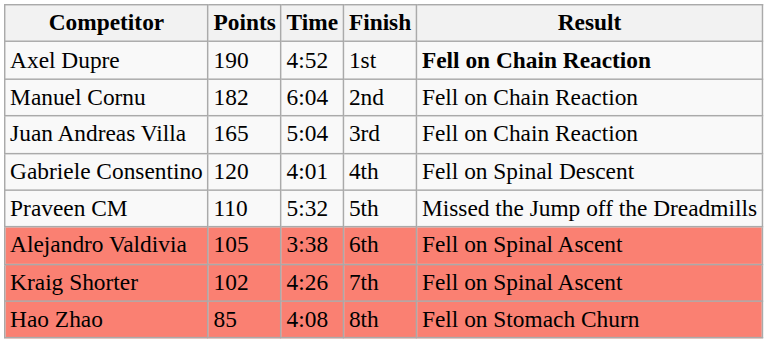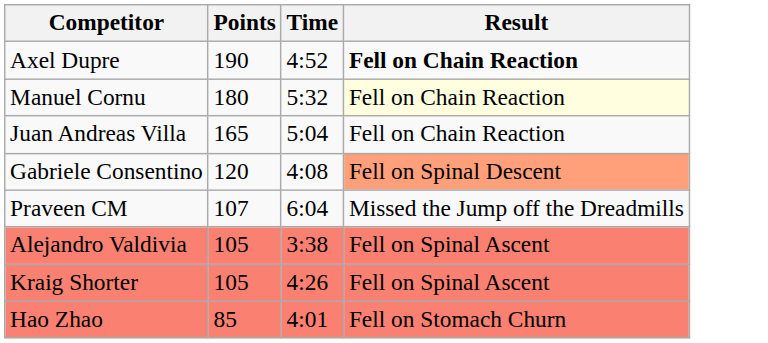 <table class="wikitable sortable">
 <tr>
 <th>Competitor</th>
 <th>Points</th>
 <th>Time</th>
-<th>Finish</th>
 <th>Result</th>
 </tr>
 <tr>
 <td> Axel Dupre</td>
 <td>190</td>
 <td>4:52</td>
-<td>1st</td>
 <td><strong>Fell on Chain Reaction</strong></td>
 </tr>
 <tr>
 <td> Manuel Cornu</td>
-<td>182</td>
-<td>6:04</td>
-<td>2nd</td>
-<td>Fell on Chain Reaction</td>
+<td>180</td>
+<td>5:32</td>
+<td style="background: lightyellow;">Fell on Chain Reaction</td>
 </tr>
 <tr>
 <td> Juan Andreas Villa</td>
 <td>165</td>
 <td>5:04</td>
-<td>3rd</td>
 <td>Fell on Chain Reaction</td>
 </tr>
 <tr>
 <td> Gabriele Consentino</td>
 <td>120</td>
-<td>4:01</td>
-<td>4th</td>
-<td>Fell on Spinal Descent</td>
+<td>4:08</td>
+<td style="background: lightsalmon;">Fell on Spinal Descent</td>
 </tr>
 <tr>
 <td> Praveen CM</td>
-<td>110</td>
-<td>5:32</td>
-<td>5th</td>
+<td>107</td>
+<td>6:04</td>
 <td>Missed the Jump off the Dreadmills</td>
 </tr>
 <tr style="background-color:#fa8072">
 <td> Alejandro Valdivia</td>
 <td>105</td>
 <td>3:38</td>
-<td>6th</td>
 <td>Fell on Spinal Ascent</td>
 </tr>
 <tr style="background-color:#fa8072">
 <td> Kraig Shorter</td>
-<td>102</td>
+<td>105</td>
 <td>4:26</td>
-<td>7th</td>
 <td>Fell on Spinal Ascent</td>
 </tr>
 <tr style="background-color:#fa8072">
 <td> Hao Zhao</td>
 <td>85</td>
-<td>4:08</td>
-<td>8th</td>
+<td>4:01</td>
 <td>Fell on Stomach Churn</td>
 </tr>
 </table>
